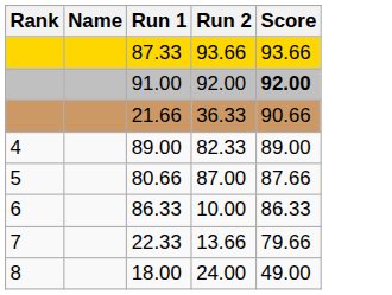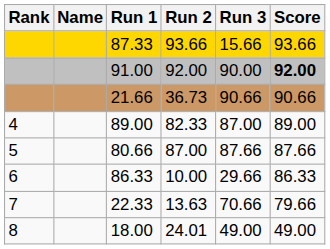 <table class="wikitable">
 <tr>
 <th>Rank</th>
 <th>Name</th>
 <th>Run 1</th>
 <th>Run 2</th>
+<th>Run 3</th>
 <th>Score</th>
 </tr>
 <tr style="background:gold;">
 <td></td>
 <td></td>
 <td>87.33</td>
 <td>93.66</td>
+<td>15.66</td>
 <td>93.66</td>
 </tr>
 <tr style="background:silver;">
 <td></td>
 <td></td>
 <td>91.00</td>
 <td>92.00</td>
+<td>90.00</td>
 <td><strong>92.00</strong></td>
 </tr>
 <tr style="background:#CC9966;">
 <td></td>
 <td></td>
 <td>21.66</td>
-<td>36.33</td>
+<td>36.73</td>
+<td>90.66</td>
 <td>90.66</td>
 </tr>
 <tr>
 <td>4</td>
 <td></td>
 <td>89.00</td>
 <td>82.33</td>
+<td>87.00</td>
 <td>89.00</td>
 </tr>
 <tr>
 <td>5</td>
 <td></td>
 <td>80.66</td>
 <td>87.00</td>
 <td>87.66</td>
+<td>87.66</td>
 </tr>
 <tr>
 <td>6</td>
 <td></td>
 <td>86.33</td>
 <td>10.00</td>
+<td>29.66</td>
 <td>86.33</td>
 </tr>
 <tr>
 <td>7</td>
 <td></td>
 <td>22.33</td>
-<td>13.66</td>
+<td>13.63</td>
+<td>70.66</td>
 <td>79.66</td>
 </tr>
 <tr>
 <td>8</td>
 <td></td>
 <td>18.00</td>
-<td>24.00</td>
+<td>24.01</td>
+<td>49.00</td>
 <td>49.00</td>
 </tr>
 </table>
